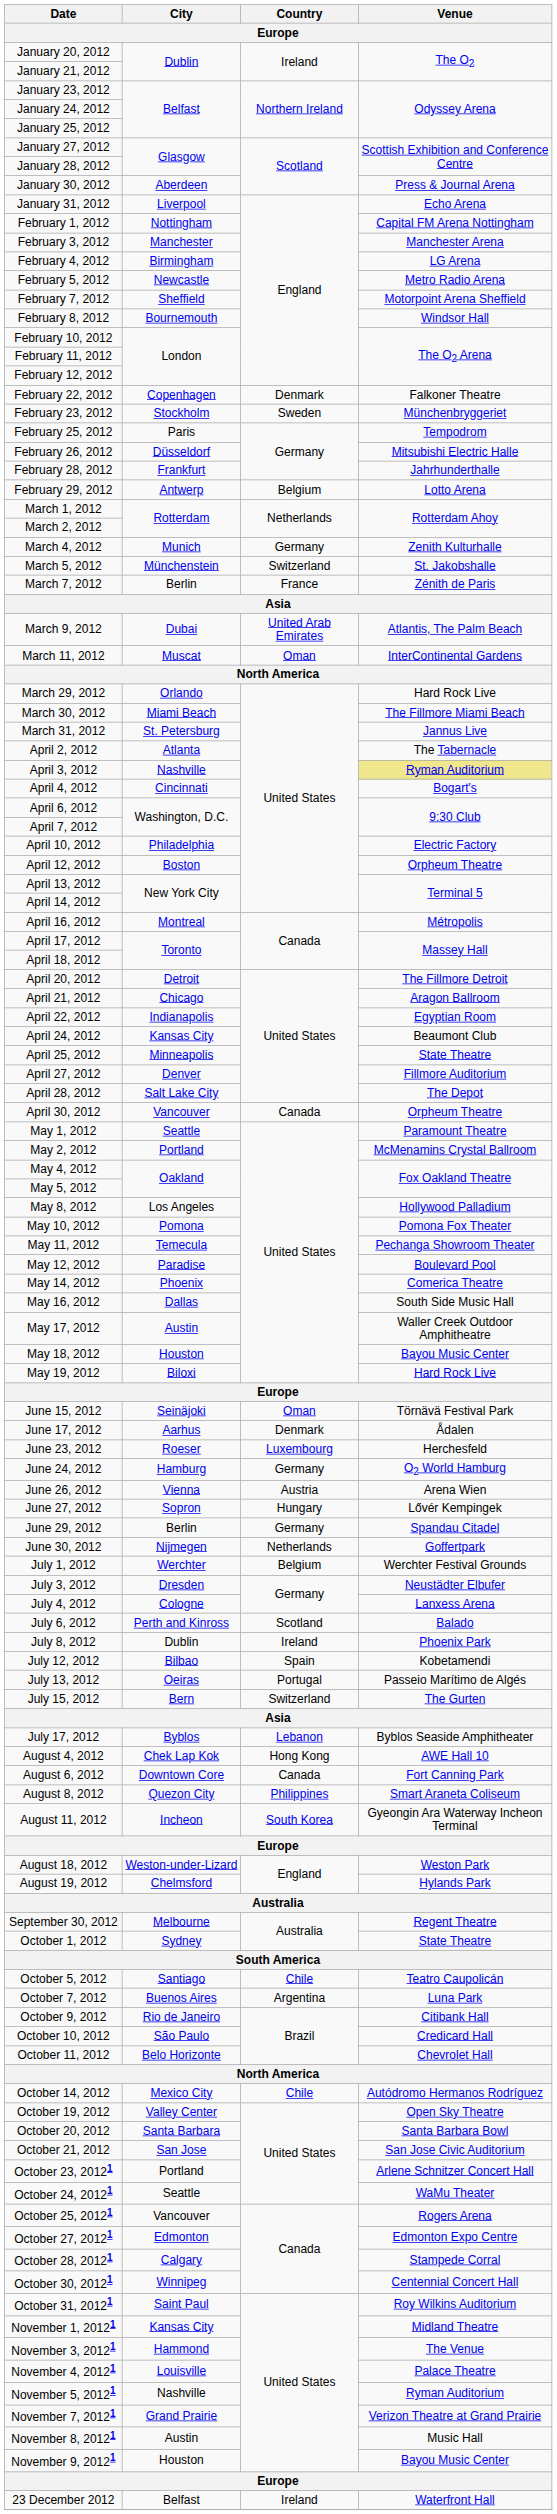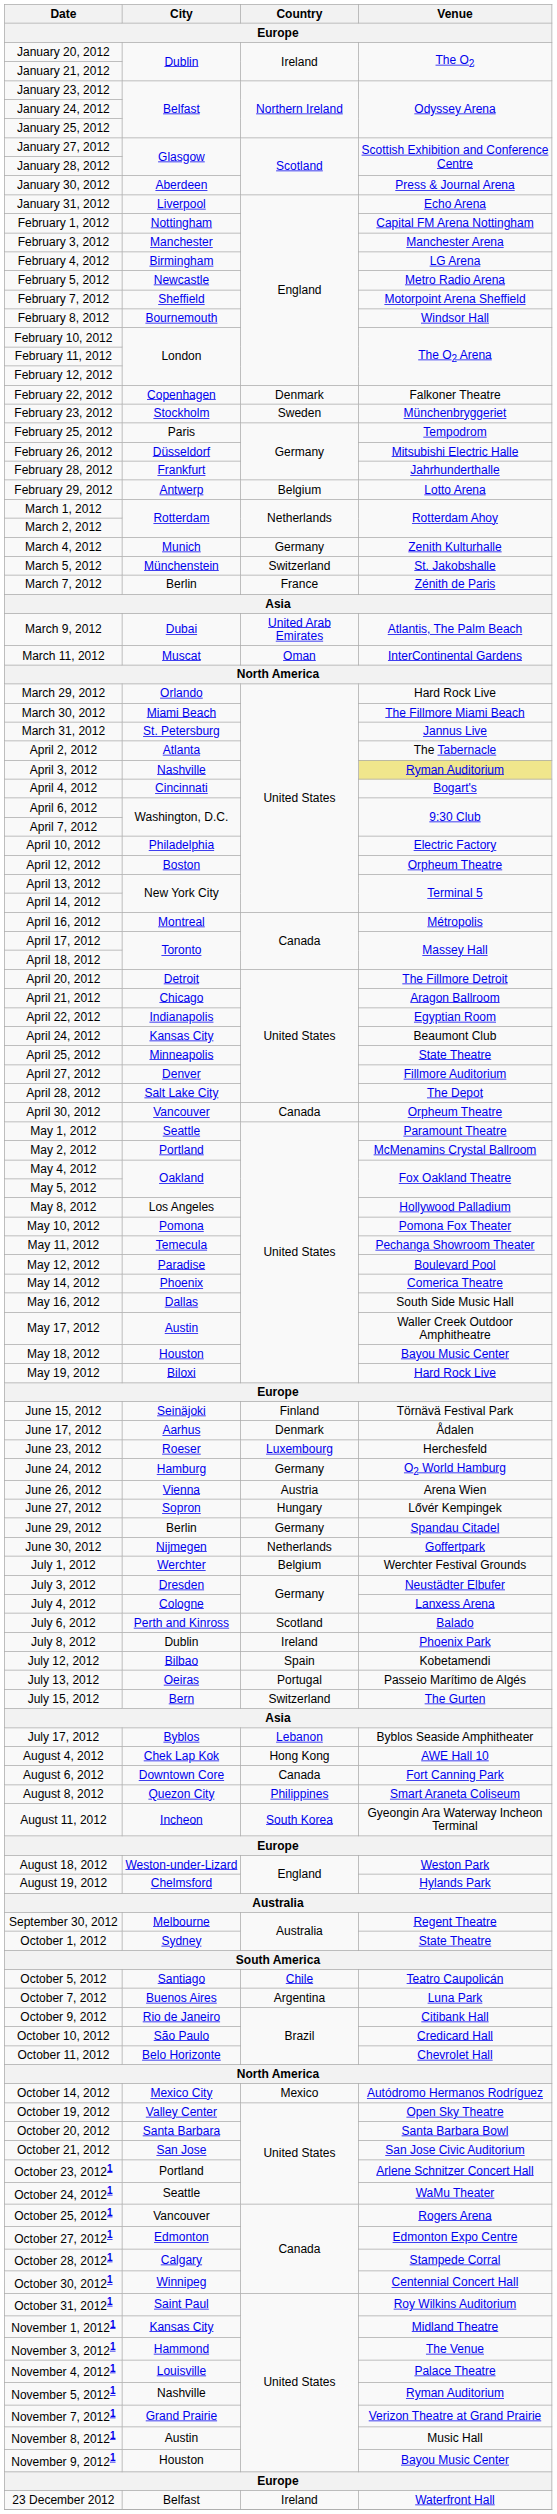 <table class="wikitable" style="text-align:center;">
 <tr>
 <th width="150px">Date</th>
 <th width="150px">City</th>
 <th width="150px">Country</th>
 <th width="250px">Venue</th>
 </tr>
 <tr>
 <th colspan="4">Europe</th>
 </tr>
 <tr>
 <td>January 20, 2012</td>
 <td rowspan="2"><a href='#'>Dublin</a></td>
 <td rowspan="2">Ireland</td>
 <td rowspan="2"><a href='#'>The O<sub>2</sub></a></td>
 </tr>
 <tr>
 <td>January 21, 2012</td>
 </tr>
 <tr>
 <td>January 23, 2012</td>
 <td rowspan="3"><a href='#'>Belfast</a></td>
 <td rowspan="3"><a href='#'>Northern Ireland</a></td>
 <td rowspan="3"><a href='#'>Odyssey Arena</a></td>
 </tr>
 <tr>
 <td>January 24, 2012</td>
 </tr>
 <tr>
 <td>January 25, 2012</td>
 </tr>
 <tr>
 <td>January 27, 2012</td>
 <td rowspan="2"><a href='#'>Glasgow</a></td>
 <td rowspan="3"><a href='#'>Scotland</a></td>
 <td rowspan="2"><a href='#'>Scottish Exhibition and Conference Centre</a></td>
 </tr>
 <tr>
 <td>January 28, 2012</td>
 </tr>
 <tr>
 <td>January 30, 2012</td>
 <td><a href='#'>Aberdeen</a></td>
 <td><a href='#'>Press & Journal Arena</a></td>
 </tr>
 <tr>
 <td>January 31, 2012</td>
 <td><a href='#'>Liverpool</a></td>
 <td rowspan="10">England</td>
 <td><a href='#'>Echo Arena</a></td>
 </tr>
 <tr>
 <td>February 1, 2012</td>
 <td><a href='#'>Nottingham</a></td>
 <td><a href='#'>Capital FM Arena Nottingham</a></td>
 </tr>
 <tr>
 <td>February 3, 2012</td>
 <td><a href='#'>Manchester</a></td>
 <td><a href='#'>Manchester Arena</a></td>
 </tr>
 <tr>
 <td>February 4, 2012</td>
 <td><a href='#'>Birmingham</a></td>
 <td><a href='#'>LG Arena</a></td>
 </tr>
 <tr>
 <td>February 5, 2012</td>
 <td><a href='#'>Newcastle</a></td>
 <td><a href='#'>Metro Radio Arena</a></td>
 </tr>
 <tr>
 <td>February 7, 2012</td>
 <td><a href='#'>Sheffield</a></td>
 <td><a href='#'>Motorpoint Arena Sheffield</a></td>
 </tr>
 <tr>
 <td>February 8, 2012</td>
 <td><a href='#'>Bournemouth</a></td>
 <td><a href='#'>Windsor Hall</a></td>
 </tr>
 <tr>
 <td>February 10, 2012</td>
 <td rowspan="3">London</td>
 <td rowspan="3"><a href='#'>The O<sub>2</sub> Arena</a></td>
 </tr>
 <tr>
 <td>February 11, 2012</td>
 </tr>
 <tr>
 <td>February 12, 2012</td>
 </tr>
 <tr>
 <td>February 22, 2012</td>
 <td><a href='#'>Copenhagen</a></td>
 <td>Denmark</td>
 <td>Falkoner Theatre</td>
 </tr>
 <tr>
 <td>February 23, 2012</td>
 <td><a href='#'>Stockholm</a></td>
 <td>Sweden</td>
 <td><a href='#'>Münchenbryggeriet</a></td>
 </tr>
 <tr>
 <td>February 25, 2012</td>
 <td>Paris</td>
 <td rowspan="3">Germany</td>
 <td><a href='#'>Tempodrom</a></td>
 </tr>
 <tr>
 <td>February 26, 2012</td>
 <td><a href='#'>Düsseldorf</a></td>
 <td><a href='#'>Mitsubishi Electric Halle</a></td>
 </tr>
 <tr>
 <td>February 28, 2012</td>
 <td><a href='#'>Frankfurt</a></td>
 <td><a href='#'>Jahrhunderthalle</a></td>
 </tr>
 <tr>
 <td>February 29, 2012</td>
 <td><a href='#'>Antwerp</a></td>
 <td>Belgium</td>
 <td><a href='#'>Lotto Arena</a></td>
 </tr>
 <tr>
 <td>March 1, 2012</td>
 <td rowspan="2"><a href='#'>Rotterdam</a></td>
 <td rowspan="2">Netherlands</td>
 <td rowspan="2"><a href='#'>Rotterdam Ahoy</a></td>
 </tr>
 <tr>
 <td>March 2, 2012</td>
 </tr>
 <tr>
 <td>March 4, 2012</td>
 <td><a href='#'>Munich</a></td>
 <td>Germany</td>
 <td><a href='#'>Zenith Kulturhalle</a></td>
 </tr>
 <tr>
 <td>March 5, 2012</td>
 <td><a href='#'>Münchenstein</a></td>
 <td>Switzerland</td>
 <td><a href='#'>St. Jakobshalle</a></td>
 </tr>
 <tr>
 <td>March 7, 2012</td>
 <td>Berlin</td>
 <td>France</td>
 <td><a href='#'>Zénith de Paris</a></td>
 </tr>
 <tr>
 <th colspan="4">Asia</th>
 </tr>
 <tr>
 <td>March 9, 2012</td>
 <td><a href='#'>Dubai</a></td>
 <td><a href='#'>United Arab Emirates</a></td>
 <td><a href='#'>Atlantis, The Palm Beach</a></td>
 </tr>
 <tr>
 <td>March 11, 2012</td>
 <td><a href='#'>Muscat</a></td>
 <td><a href='#'>Oman</a></td>
 <td><a href='#'>InterContinental Gardens</a></td>
 </tr>
 <tr>
 <th colspan="4">North America</th>
 </tr>
 <tr>
 <td>March 29, 2012</td>
 <td><a href='#'>Orlando</a></td>
 <td rowspan="12">United States</td>
 <td>Hard Rock Live</td>
 </tr>
 <tr>
 <td>March 30, 2012</td>
 <td><a href='#'>Miami Beach</a></td>
 <td><a href='#'>The Fillmore Miami Beach</a></td>
 </tr>
 <tr>
 <td>March 31, 2012</td>
 <td><a href='#'>St. Petersburg</a></td>
 <td><a href='#'>Jannus Live</a></td>
 </tr>
 <tr>
 <td>April 2, 2012</td>
 <td><a href='#'>Atlanta</a></td>
 <td>The <a href='#'>Tabernacle</a></td>
 </tr>
 <tr>
 <td>April 3, 2012</td>
 <td><a href='#'>Nashville</a></td>
 <td style="background: khaki;"><a href='#'>Ryman Auditorium</a></td>
 </tr>
 <tr>
 <td>April 4, 2012</td>
 <td><a href='#'>Cincinnati</a></td>
 <td><a href='#'>Bogart's</a></td>
 </tr>
 <tr>
 <td>April 6, 2012</td>
 <td rowspan="2">Washington, D.C.</td>
 <td rowspan="2"><a href='#'>9:30 Club</a></td>
 </tr>
 <tr>
 <td>April 7, 2012</td>
 </tr>
 <tr>
 <td>April 10, 2012</td>
 <td><a href='#'>Philadelphia</a></td>
 <td><a href='#'>Electric Factory</a></td>
 </tr>
 <tr>
 <td>April 12, 2012</td>
 <td><a href='#'>Boston</a></td>
 <td><a href='#'>Orpheum Theatre</a></td>
 </tr>
 <tr>
 <td>April 13, 2012</td>
 <td rowspan="2">New York City</td>
 <td rowspan="2"><a href='#'>Terminal 5</a></td>
 </tr>
 <tr>
 <td>April 14, 2012</td>
 </tr>
 <tr>
 <td>April 16, 2012</td>
 <td><a href='#'>Montreal</a></td>
 <td rowspan="3">Canada</td>
 <td><a href='#'>Métropolis</a></td>
 </tr>
 <tr>
 <td>April 17, 2012</td>
 <td rowspan="2"><a href='#'>Toronto</a></td>
 <td rowspan="2"><a href='#'>Massey Hall</a></td>
 </tr>
 <tr>
 <td>April 18, 2012</td>
 </tr>
 <tr>
 <td>April 20, 2012</td>
 <td><a href='#'>Detroit</a></td>
 <td rowspan="7">United States</td>
 <td><a href='#'>The Fillmore Detroit</a></td>
 </tr>
 <tr>
 <td>April 21, 2012</td>
 <td><a href='#'>Chicago</a></td>
 <td><a href='#'>Aragon Ballroom</a></td>
 </tr>
 <tr>
 <td>April 22, 2012</td>
 <td><a href='#'>Indianapolis</a></td>
 <td><a href='#'>Egyptian Room</a></td>
 </tr>
 <tr>
 <td>April 24, 2012</td>
 <td><a href='#'>Kansas City</a></td>
 <td>Beaumont Club</td>
 </tr>
 <tr>
 <td>April 25, 2012</td>
 <td><a href='#'>Minneapolis</a></td>
 <td><a href='#'>State Theatre</a></td>
 </tr>
 <tr>
 <td>April 27, 2012</td>
 <td><a href='#'>Denver</a></td>
 <td><a href='#'>Fillmore Auditorium</a></td>
 </tr>
 <tr>
 <td>April 28, 2012</td>
 <td><a href='#'>Salt Lake City</a></td>
 <td><a href='#'>The Depot</a></td>
 </tr>
 <tr>
 <td>April 30, 2012</td>
 <td><a href='#'>Vancouver</a></td>
 <td>Canada</td>
 <td><a href='#'>Orpheum Theatre</a></td>
 </tr>
 <tr>
 <td>May 1, 2012</td>
 <td><a href='#'>Seattle</a></td>
 <td rowspan="13">United States</td>
 <td><a href='#'>Paramount Theatre</a></td>
 </tr>
 <tr>
 <td>May 2, 2012</td>
 <td><a href='#'>Portland</a></td>
 <td><a href='#'>McMenamins Crystal Ballroom</a></td>
 </tr>
 <tr>
 <td>May 4, 2012</td>
 <td rowspan="2"><a href='#'>Oakland</a></td>
 <td rowspan="2"><a href='#'>Fox Oakland Theatre</a></td>
 </tr>
 <tr>
 <td>May 5, 2012</td>
 </tr>
 <tr>
 <td>May 8, 2012</td>
 <td>Los Angeles</td>
 <td><a href='#'>Hollywood Palladium</a></td>
 </tr>
 <tr>
 <td>May 10, 2012</td>
 <td><a href='#'>Pomona</a></td>
 <td><a href='#'>Pomona Fox Theater</a></td>
 </tr>
 <tr>
 <td>May 11, 2012</td>
 <td><a href='#'>Temecula</a></td>
 <td><a href='#'>Pechanga Showroom Theater</a></td>
 </tr>
 <tr>
 <td>May 12, 2012</td>
 <td><a href='#'>Paradise</a></td>
 <td><a href='#'>Boulevard Pool</a></td>
 </tr>
 <tr>
 <td>May 14, 2012</td>
 <td><a href='#'>Phoenix</a></td>
 <td><a href='#'>Comerica Theatre</a></td>
 </tr>
 <tr>
 <td>May 16, 2012</td>
 <td><a href='#'>Dallas</a></td>
 <td>South Side Music Hall</td>
 </tr>
 <tr>
 <td>May 17, 2012</td>
 <td><a href='#'>Austin</a></td>
 <td>Waller Creek Outdoor Amphitheatre</td>
 </tr>
 <tr>
 <td>May 18, 2012</td>
 <td><a href='#'>Houston</a></td>
 <td><a href='#'>Bayou Music Center</a></td>
 </tr>
 <tr>
 <td>May 19, 2012</td>
 <td><a href='#'>Biloxi</a></td>
 <td><a href='#'>Hard Rock Live</a></td>
 </tr>
 <tr>
 <th colspan="4">Europe</th>
 </tr>
 <tr>
 <td>June 15, 2012</td>
 <td><a href='#'>Seinäjoki</a></td>
-<td><a href='#'>Oman</a></td>
+<td>Finland</td>
 <td>Törnävä Festival Park</td>
 </tr>
 <tr>
 <td>June 17, 2012</td>
 <td><a href='#'>Aarhus</a></td>
 <td>Denmark</td>
 <td>Ådalen</td>
 </tr>
 <tr>
 <td>June 23, 2012</td>
 <td><a href='#'>Roeser</a></td>
 <td><a href='#'>Luxembourg</a></td>
 <td>Herchesfeld</td>
 </tr>
 <tr>
 <td>June 24, 2012</td>
 <td><a href='#'>Hamburg</a></td>
 <td>Germany</td>
 <td><a href='#'>O<sub>2</sub> World Hamburg</a></td>
 </tr>
 <tr>
 <td>June 26, 2012</td>
 <td><a href='#'>Vienna</a></td>
 <td>Austria</td>
 <td>Arena Wien</td>
 </tr>
 <tr>
 <td>June 27, 2012</td>
 <td><a href='#'>Sopron</a></td>
 <td>Hungary</td>
 <td>Lővér Kempingek</td>
 </tr>
 <tr>
 <td>June 29, 2012</td>
 <td>Berlin</td>
 <td>Germany</td>
 <td><a href='#'>Spandau Citadel</a></td>
 </tr>
 <tr>
 <td>June 30, 2012</td>
 <td><a href='#'>Nijmegen</a></td>
 <td>Netherlands</td>
 <td><a href='#'>Goffertpark</a></td>
 </tr>
 <tr>
 <td>July 1, 2012</td>
 <td><a href='#'>Werchter</a></td>
 <td>Belgium</td>
 <td>Werchter Festival Grounds</td>
 </tr>
 <tr>
 <td>July 3, 2012</td>
 <td><a href='#'>Dresden</a></td>
 <td rowspan="2">Germany</td>
 <td><a href='#'>Neustädter Elbufer</a></td>
 </tr>
 <tr>
 <td>July 4, 2012</td>
 <td><a href='#'>Cologne</a></td>
 <td><a href='#'>Lanxess Arena</a></td>
 </tr>
 <tr>
 <td>July 6, 2012</td>
 <td><a href='#'>Perth and Kinross</a></td>
 <td>Scotland</td>
 <td><a href='#'>Balado</a></td>
 </tr>
 <tr>
 <td>July 8, 2012</td>
 <td>Dublin</td>
 <td>Ireland</td>
 <td><a href='#'>Phoenix Park</a></td>
 </tr>
 <tr>
 <td>July 12, 2012</td>
 <td><a href='#'>Bilbao</a></td>
 <td>Spain</td>
 <td>Kobetamendi</td>
 </tr>
 <tr>
 <td>July 13, 2012</td>
 <td><a href='#'>Oeiras</a></td>
 <td>Portugal</td>
 <td>Passeio Marítimo de Algés</td>
 </tr>
 <tr>
 <td>July 15, 2012</td>
 <td><a href='#'>Bern</a></td>
 <td>Switzerland</td>
 <td><a href='#'>The Gurten</a></td>
 </tr>
 <tr>
 <th colspan="4">Asia</th>
 </tr>
 <tr>
 <td>July 17, 2012</td>
 <td><a href='#'>Byblos</a></td>
 <td><a href='#'>Lebanon</a></td>
 <td>Byblos Seaside Amphitheater</td>
 </tr>
 <tr>
 <td>August 4, 2012</td>
 <td><a href='#'>Chek Lap Kok</a></td>
 <td>Hong Kong</td>
 <td><a href='#'>AWE Hall 10</a></td>
 </tr>
 <tr>
 <td>August 6, 2012</td>
 <td><a href='#'>Downtown Core</a></td>
 <td>Canada</td>
 <td><a href='#'>Fort Canning Park</a></td>
 </tr>
 <tr>
 <td>August 8, 2012</td>
 <td><a href='#'>Quezon City</a></td>
 <td><a href='#'>Philippines</a></td>
 <td><a href='#'>Smart Araneta Coliseum</a></td>
 </tr>
 <tr>
 <td>August 11, 2012</td>
 <td><a href='#'>Incheon</a></td>
 <td><a href='#'>South Korea</a></td>
 <td>Gyeongin Ara Waterway Incheon Terminal</td>
 </tr>
 <tr>
 <th colspan="4">Europe</th>
 </tr>
 <tr>
 <td>August 18, 2012</td>
 <td><a href='#'>Weston-under-Lizard</a></td>
 <td rowspan="2">England</td>
 <td><a href='#'>Weston Park</a></td>
 </tr>
 <tr>
 <td>August 19, 2012</td>
 <td><a href='#'>Chelmsford</a></td>
 <td><a href='#'>Hylands Park</a></td>
 </tr>
 <tr>
 <th colspan="4">Australia</th>
 </tr>
 <tr>
 <td>September 30, 2012</td>
 <td><a href='#'>Melbourne</a></td>
 <td rowspan="2">Australia</td>
 <td><a href='#'>Regent Theatre</a></td>
 </tr>
 <tr>
 <td>October 1, 2012</td>
 <td><a href='#'>Sydney</a></td>
 <td><a href='#'>State Theatre</a></td>
 </tr>
 <tr>
 <th colspan="4">South America</th>
 </tr>
 <tr>
 <td>October 5, 2012</td>
 <td><a href='#'>Santiago</a></td>
 <td><a href='#'>Chile</a></td>
 <td><a href='#'>Teatro Caupolicán</a></td>
 </tr>
 <tr>
 <td>October 7, 2012</td>
 <td><a href='#'>Buenos Aires</a></td>
 <td>Argentina</td>
 <td><a href='#'>Luna Park</a></td>
 </tr>
 <tr>
 <td>October 9, 2012</td>
 <td><a href='#'>Rio de Janeiro</a></td>
 <td rowspan="3">Brazil</td>
 <td><a href='#'>Citibank Hall</a></td>
 </tr>
 <tr>
 <td>October 10, 2012</td>
 <td><a href='#'>São Paulo</a></td>
 <td><a href='#'>Credicard Hall</a></td>
 </tr>
 <tr>
 <td>October 11, 2012</td>
 <td><a href='#'>Belo Horizonte</a></td>
 <td><a href='#'>Chevrolet Hall</a></td>
 </tr>
 <tr>
 <th colspan="4">North America</th>
 </tr>
 <tr>
 <td>October 14, 2012</td>
 <td><a href='#'>Mexico City</a></td>
-<td><a href='#'>Chile</a></td>
+<td>Mexico</td>
 <td><a href='#'>Autódromo Hermanos Rodríguez</a></td>
 </tr>
 <tr>
 <td>October 19, 2012</td>
 <td><a href='#'>Valley Center</a></td>
 <td rowspan="5">United States</td>
 <td><a href='#'>Open Sky Theatre</a></td>
 </tr>
 <tr>
 <td>October 20, 2012</td>
 <td><a href='#'>Santa Barbara</a></td>
 <td><a href='#'>Santa Barbara Bowl</a></td>
 </tr>
 <tr>
 <td>October 21, 2012</td>
 <td><a href='#'>San Jose</a></td>
 <td><a href='#'>San Jose Civic Auditorium</a></td>
 </tr>
 <tr>
 <td>October 23, 2012<sup><strong><a href='#'>1</a></strong></sup></td>
 <td>Portland</td>
 <td><a href='#'>Arlene Schnitzer Concert Hall</a></td>
 </tr>
 <tr>
 <td>October 24, 2012<sup><strong><a href='#'>1</a></strong></sup></td>
 <td>Seattle</td>
 <td><a href='#'>WaMu Theater</a></td>
 </tr>
 <tr>
 <td>October 25, 2012<sup><strong><a href='#'>1</a></strong></sup></td>
 <td>Vancouver</td>
 <td rowspan="4">Canada</td>
 <td><a href='#'>Rogers Arena</a></td>
 </tr>
 <tr>
 <td>October 27, 2012<sup><strong><a href='#'>1</a></strong></sup></td>
 <td><a href='#'>Edmonton</a></td>
 <td><a href='#'>Edmonton Expo Centre</a></td>
 </tr>
 <tr>
 <td>October 28, 2012<sup><strong><a href='#'>1</a></strong></sup></td>
 <td><a href='#'>Calgary</a></td>
 <td><a href='#'>Stampede Corral</a></td>
 </tr>
 <tr>
 <td>October 30, 2012<sup><strong><a href='#'>1</a></strong></sup></td>
 <td><a href='#'>Winnipeg</a></td>
 <td><a href='#'>Centennial Concert Hall</a></td>
 </tr>
 <tr>
 <td>October 31, 2012<sup><strong><a href='#'>1</a></strong></sup></td>
 <td><a href='#'>Saint Paul</a></td>
 <td rowspan="8">United States</td>
 <td><a href='#'>Roy Wilkins Auditorium</a></td>
 </tr>
 <tr>
 <td>November 1, 2012<sup><strong><a href='#'>1</a></strong></sup></td>
 <td><a href='#'>Kansas City</a></td>
 <td><a href='#'>Midland Theatre</a></td>
 </tr>
 <tr>
 <td>November 3, 2012<sup><strong><a href='#'>1</a></strong></sup></td>
 <td><a href='#'>Hammond</a></td>
 <td><a href='#'>The Venue</a></td>
 </tr>
 <tr>
 <td>November 4, 2012<sup><strong><a href='#'>1</a></strong></sup></td>
 <td><a href='#'>Louisville</a></td>
 <td><a href='#'>Palace Theatre</a></td>
 </tr>
 <tr>
 <td>November 5, 2012<sup><strong><a href='#'>1</a></strong></sup></td>
 <td>Nashville</td>
 <td><a href='#'>Ryman Auditorium</a></td>
 </tr>
 <tr>
 <td>November 7, 2012<sup><strong><a href='#'>1</a></strong></sup></td>
 <td><a href='#'>Grand Prairie</a></td>
 <td><a href='#'>Verizon Theatre at Grand Prairie</a></td>
 </tr>
 <tr>
 <td>November 8, 2012<sup><strong><a href='#'>1</a></strong></sup></td>
 <td>Austin</td>
 <td>Music Hall</td>
 </tr>
 <tr>
 <td>November 9, 2012<sup><strong><a href='#'>1</a></strong></sup></td>
 <td>Houston</td>
 <td><a href='#'>Bayou Music Center</a></td>
 </tr>
 <tr style="background:#ddd;">
 <th colspan="4"><strong>Europe</strong></th>
 </tr>
 <tr>
 <td>23 December 2012</td>
 <td>Belfast</td>
 <td>Ireland</td>
 <td><a href='#'>Waterfront Hall</a></td>
 </tr>
 <tr>
 </tr>
 </table>
